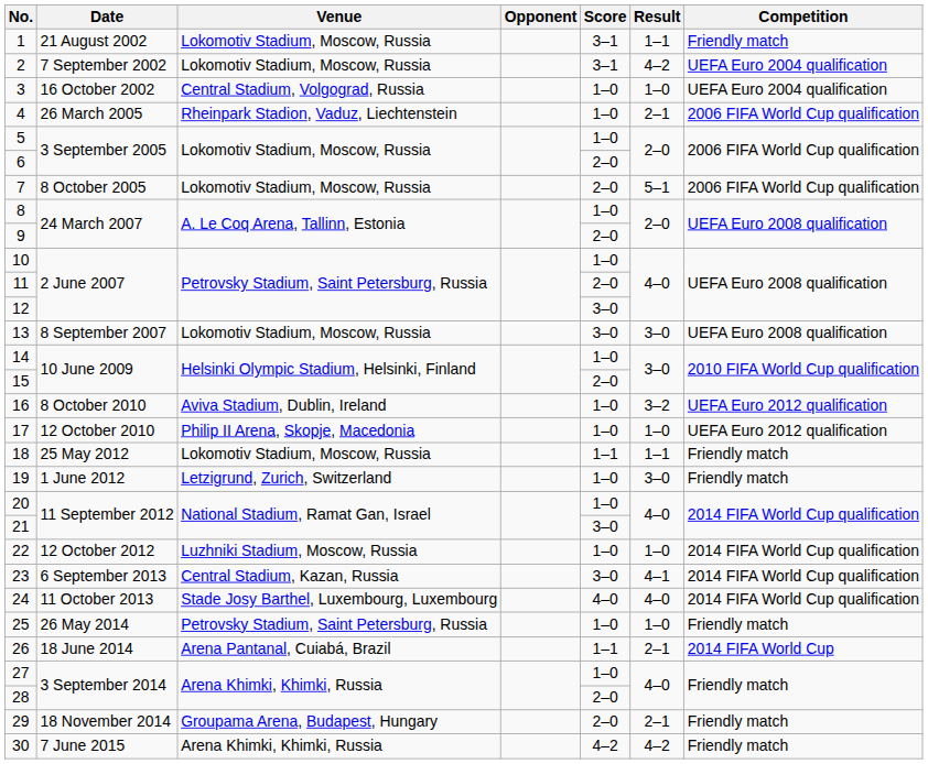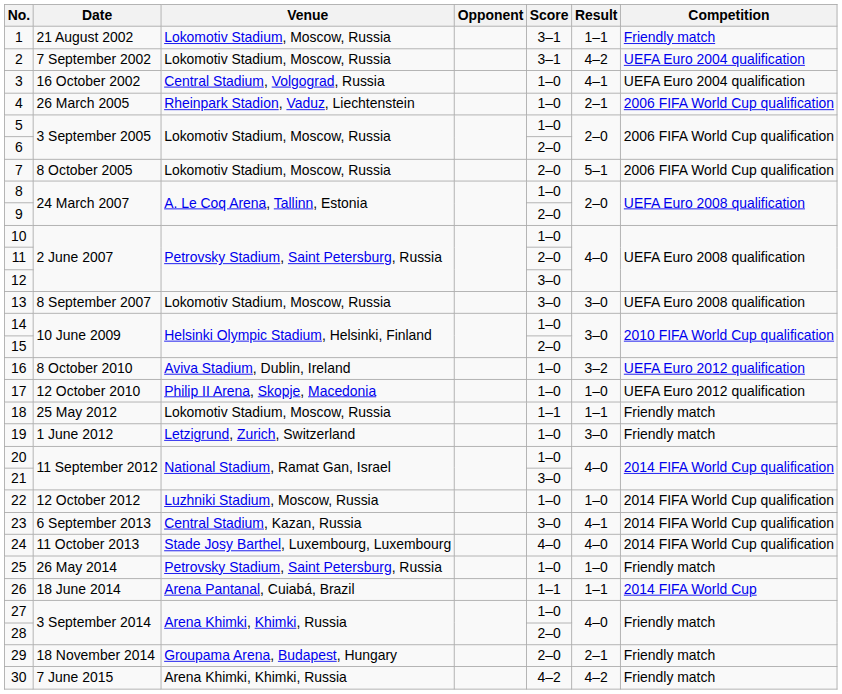 <table class="wikitable sortable">
 <tr>
 <th scope="col">No.</th>
 <th scope="col">Date</th>
 <th scope="col">Venue</th>
 <th scope="col">Opponent</th>
 <th scope="col">Score</th>
 <th scope="col">Result</th>
 <th scope="col">Competition</th>
 </tr>
 <tr>
 <td align="center">1</td>
 <td>21 August 2002</td>
 <td><a href='#'>Lokomotiv Stadium</a>, Moscow, Russia</td>
 <td></td>
 <td align="center">3–1</td>
 <td align="center">1–1</td>
 <td><a href='#'>Friendly match</a></td>
 </tr>
 <tr>
 <td align="center">2</td>
 <td>7 September 2002</td>
 <td>Lokomotiv Stadium, Moscow, Russia</td>
 <td></td>
 <td align="center">3–1</td>
 <td align="center">4–2</td>
 <td><a href='#'>UEFA Euro 2004 qualification</a></td>
 </tr>
 <tr>
 <td align="center">3</td>
 <td>16 October 2002</td>
 <td><a href='#'>Central Stadium</a>, <a href='#'>Volgograd</a>, Russia</td>
 <td></td>
 <td align="center">1–0</td>
-<td align="center">1–0</td>
+<td align="center">4–1</td>
 <td>UEFA Euro 2004 qualification</td>
 </tr>
 <tr>
 <td align="center">4</td>
 <td>26 March 2005</td>
 <td><a href='#'>Rheinpark Stadion</a>, <a href='#'>Vaduz</a>, Liechtenstein</td>
 <td></td>
 <td align="center">1–0</td>
 <td align="center">2–1</td>
 <td><a href='#'>2006 FIFA World Cup qualification</a></td>
 </tr>
 <tr>
 <td align="center">5</td>
 <td rowspan="2">3 September 2005</td>
 <td rowspan="2">Lokomotiv Stadium, Moscow, Russia</td>
 <td rowspan="2"></td>
 <td align="center">1–0</td>
 <td rowspan="2" align="center">2–0</td>
 <td rowspan="2">2006 FIFA World Cup qualification</td>
 </tr>
 <tr>
 <td align="center">6</td>
 <td align="center">2–0</td>
 </tr>
 <tr>
 <td align="center">7</td>
 <td>8 October 2005</td>
 <td>Lokomotiv Stadium, Moscow, Russia</td>
 <td></td>
 <td align="center">2–0</td>
 <td align="center">5–1</td>
 <td>2006 FIFA World Cup qualification</td>
 </tr>
 <tr>
 <td align="center">8</td>
 <td rowspan="2">24 March 2007</td>
 <td rowspan="2"><a href='#'>A. Le Coq Arena</a>, <a href='#'>Tallinn</a>, Estonia</td>
 <td rowspan="2"></td>
 <td align="center">1–0</td>
 <td rowspan="2" align="center">2–0</td>
 <td rowspan="2"><a href='#'>UEFA Euro 2008 qualification</a></td>
 </tr>
 <tr>
 <td align="center">9</td>
 <td align="center">2–0</td>
 </tr>
 <tr>
 <td align="center">10</td>
 <td rowspan="3">2 June 2007</td>
 <td rowspan="3"><a href='#'>Petrovsky Stadium</a>, <a href='#'>Saint Petersburg</a>, Russia</td>
 <td rowspan="3"></td>
 <td align="center">1–0</td>
 <td rowspan="3" align="center">4–0</td>
 <td rowspan="3">UEFA Euro 2008 qualification</td>
 </tr>
 <tr>
 <td align="center">11</td>
 <td align="center">2–0</td>
 </tr>
 <tr>
 <td align="center">12</td>
 <td align="center">3–0</td>
 </tr>
 <tr>
 <td align="center">13</td>
 <td>8 September 2007</td>
 <td>Lokomotiv Stadium, Moscow, Russia</td>
 <td></td>
 <td align="center">3–0</td>
 <td align="center">3–0</td>
 <td>UEFA Euro 2008 qualification</td>
 </tr>
 <tr>
 <td align="center">14</td>
 <td rowspan="2">10 June 2009</td>
 <td rowspan="2"><a href='#'>Helsinki Olympic Stadium</a>, Helsinki, Finland</td>
 <td rowspan="2"></td>
 <td align="center">1–0</td>
 <td rowspan="2" align="center">3–0</td>
 <td rowspan="2"><a href='#'>2010 FIFA World Cup qualification</a></td>
 </tr>
 <tr>
 <td align="center">15</td>
 <td align="center">2–0</td>
 </tr>
 <tr>
 <td align="center">16</td>
 <td>8 October 2010</td>
 <td><a href='#'>Aviva Stadium</a>, Dublin, Ireland</td>
 <td></td>
 <td align="center">1–0</td>
 <td align="center">3–2</td>
 <td><a href='#'>UEFA Euro 2012 qualification</a></td>
 </tr>
 <tr>
 <td align="center">17</td>
 <td>12 October 2010</td>
 <td><a href='#'>Philip II Arena</a>, <a href='#'>Skopje</a>, <a href='#'>Macedonia</a></td>
 <td></td>
 <td align="center">1–0</td>
 <td align="center">1–0</td>
 <td>UEFA Euro 2012 qualification</td>
 </tr>
 <tr>
 <td align="center">18</td>
 <td>25 May 2012</td>
 <td>Lokomotiv Stadium, Moscow, Russia</td>
 <td></td>
 <td align="center">1–1</td>
 <td align="center">1–1</td>
 <td>Friendly match</td>
 </tr>
 <tr>
 <td align="center">19</td>
 <td>1 June 2012</td>
 <td><a href='#'>Letzigrund</a>, <a href='#'>Zurich</a>, Switzerland</td>
 <td></td>
 <td align="center">1–0</td>
 <td align="center">3–0</td>
 <td>Friendly match</td>
 </tr>
 <tr>
 <td align="center">20</td>
 <td rowspan="2">11 September 2012</td>
 <td rowspan="2"><a href='#'>National Stadium</a>, Ramat Gan, Israel</td>
 <td rowspan="2"></td>
 <td align="center">1–0</td>
 <td rowspan="2" align="center">4–0</td>
 <td rowspan="2"><a href='#'>2014 FIFA World Cup qualification</a></td>
 </tr>
 <tr>
 <td align="center">21</td>
 <td align="center">3–0</td>
 </tr>
 <tr>
 <td align="center">22</td>
 <td>12 October 2012</td>
 <td><a href='#'>Luzhniki Stadium</a>, Moscow, Russia</td>
 <td></td>
 <td align="center">1–0</td>
 <td align="center">1–0</td>
 <td>2014 FIFA World Cup qualification</td>
 </tr>
 <tr>
 <td align="center">23</td>
 <td>6 September 2013</td>
 <td><a href='#'>Central Stadium</a>, Kazan, Russia</td>
 <td></td>
 <td align="center">3–0</td>
 <td align="center">4–1</td>
 <td>2014 FIFA World Cup qualification</td>
 </tr>
 <tr>
 <td align="center">24</td>
 <td>11 October 2013</td>
 <td><a href='#'>Stade Josy Barthel</a>, Luxembourg, Luxembourg</td>
 <td></td>
 <td align="center">4–0</td>
 <td align="center">4–0</td>
 <td>2014 FIFA World Cup qualification</td>
 </tr>
 <tr>
 <td align="center">25</td>
 <td>26 May 2014</td>
 <td><a href='#'>Petrovsky Stadium</a>, <a href='#'>Saint Petersburg</a>, Russia</td>
 <td></td>
 <td align="center">1–0</td>
 <td align="center">1–0</td>
 <td>Friendly match</td>
 </tr>
 <tr>
 <td align="center">26</td>
 <td>18 June 2014</td>
 <td><a href='#'>Arena Pantanal</a>, Cuiabá, Brazil</td>
 <td></td>
 <td align="center">1–1</td>
-<td align="center">2–1</td>
+<td align="center">1–1</td>
 <td><a href='#'>2014 FIFA World Cup</a></td>
 </tr>
 <tr>
 <td align="center">27</td>
 <td rowspan="2">3 September 2014</td>
 <td rowspan="2"><a href='#'>Arena Khimki</a>, <a href='#'>Khimki</a>, Russia</td>
 <td rowspan="2"></td>
 <td align="center">1–0</td>
 <td rowspan="2" align="center">4–0</td>
 <td rowspan="2">Friendly match</td>
 </tr>
 <tr>
 <td align="center">28</td>
 <td align="center">2–0</td>
 </tr>
 <tr>
 <td align="center">29</td>
 <td>18 November 2014</td>
 <td><a href='#'>Groupama Arena</a>, <a href='#'>Budapest</a>, Hungary</td>
 <td></td>
 <td align="center">2–0</td>
 <td align="center">2–1</td>
 <td>Friendly match</td>
 </tr>
 <tr>
 <td align="center">30</td>
 <td>7 June 2015</td>
 <td>Arena Khimki, Khimki, Russia</td>
 <td></td>
 <td align="center">4–2</td>
 <td align="center">4–2</td>
 <td>Friendly match</td>
 </tr>
 </table>
